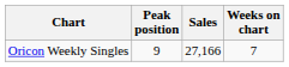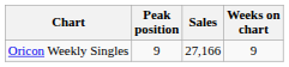 <table class="wikitable">
 <tr>
 <th>Chart</th>
 <th>Peak<br>position</th>
 <th>Sales</th>
 <th>Weeks on<br>chart</th>
 </tr>
 <tr>
 <td><a href='#'>Oricon</a> Weekly Singles</td>
 <td align="center">9</td>
 <td align="center">27,166</td>
-<td align="center">7</td>
+<td align="center">9</td>
 </tr>
 </table>
